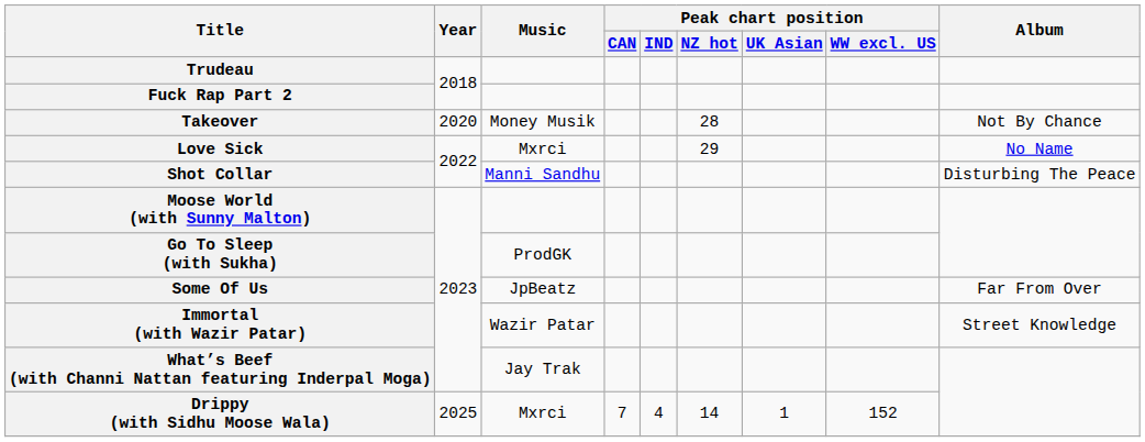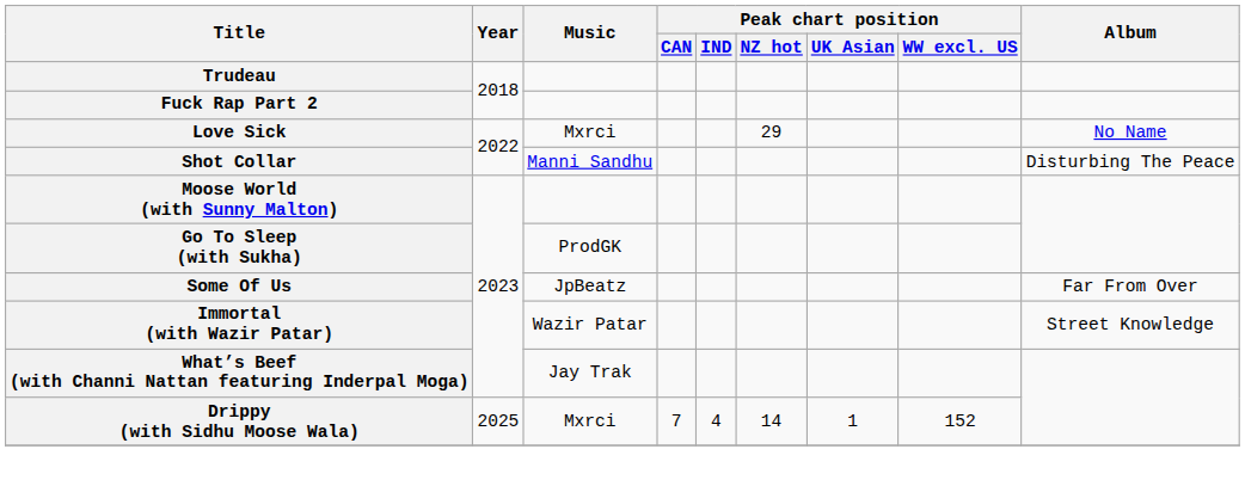 <table class="wikitable plainrowheaders"style="text-align:center;">
 <tr>
 <th rowspan="2">Title</th>
 <th rowspan="2">Year</th>
 <th rowspan="2">Music</th>
 <th colspan="5">Peak chart position</th>
 <th rowspan="2">Album</th>
 </tr>
 <tr>
 <th><a href='#'>CAN</a></th>
 <th><a href='#'>IND</a></th>
 <th><a href='#'>NZ hot</a></th>
 <th><a href='#'>UK Asian</a></th>
 <th><a href='#'>WW excl. US</a></th>
 </tr>
 <tr>
 <th scope="row">Trudeau</th>
 <td rowspan="2">2018</td>
 <td></td>
 <td></td>
 <td></td>
 <td></td>
 <td></td>
 <td></td>
 <td></td>
 </tr>
 <tr>
 <th scope="row">Fuck Rap Part 2</th>
 <td></td>
 <td></td>
 <td></td>
 <td></td>
 <td></td>
 <td></td>
 <td></td>
-</tr>
-<tr>
-<th scope="row">Takeover <br></th>
-<td>2020</td>
-<td>Money Musik</td>
-<td></td>
-<td></td>
-<td>28</td>
-<td></td>
-<td></td>
-<td>Not By Chance</td>
 </tr>
 <tr>
 <th scope="row">Love Sick <br></th>
 <td rowspan="2">2022</td>
 <td>Mxrci</td>
 <td></td>
 <td></td>
 <td>29</td>
 <td></td>
 <td></td>
 <td><a href='#'>No Name</a></td>
 </tr>
 <tr>
 <th scope="row">Shot Collar <br></th>
 <td><a href='#'>Manni Sandhu</a></td>
 <td></td>
 <td></td>
 <td></td>
 <td></td>
 <td></td>
 <td>Disturbing The Peace</td>
 </tr>
 <tr>
 <th scope="row">Moose World <br><span>(with <a href='#'>Sunny Malton</a>)</span></th>
 <td rowspan="5">2023</td>
 <td></td>
 <td></td>
 <td></td>
 <td></td>
 <td></td>
 <td></td>
 <td rowspan="2"></td>
 </tr>
 <tr>
 <th scope="row">Go To Sleep <br><span>(with Sukha)</span></th>
 <td>ProdGK</td>
 <td></td>
 <td></td>
 <td></td>
 <td></td>
 <td></td>
 </tr>
 <tr>
 <th scope="row">Some Of Us <br></th>
 <td>JpBeatz</td>
 <td></td>
 <td></td>
 <td></td>
 <td></td>
 <td></td>
 <td>Far From Over</td>
 </tr>
 <tr>
 <th scope="row">Immortal <br><span>(with Wazir Patar)</span></th>
 <td>Wazir Patar</td>
 <td></td>
 <td></td>
 <td></td>
 <td></td>
 <td></td>
 <td>Street Knowledge</td>
 </tr>
 <tr>
 <th scope="row">What’s Beef <br><span>(with Channi Nattan featuring Inderpal Moga)</span></th>
 <td>Jay Trak</td>
 <td></td>
 <td></td>
 <td></td>
 <td></td>
 <td></td>
 <td rowspan="2"></td>
 </tr>
 <tr>
 <th scope="row">Drippy <br><span>(with Sidhu Moose Wala)</span></th>
 <td>2025</td>
 <td>Mxrci</td>
 <td>7</td>
 <td>4</td>
 <td>14</td>
 <td>1</td>
 <td>152</td>
 </tr>
 <tr>
 </tr>
 </table>
